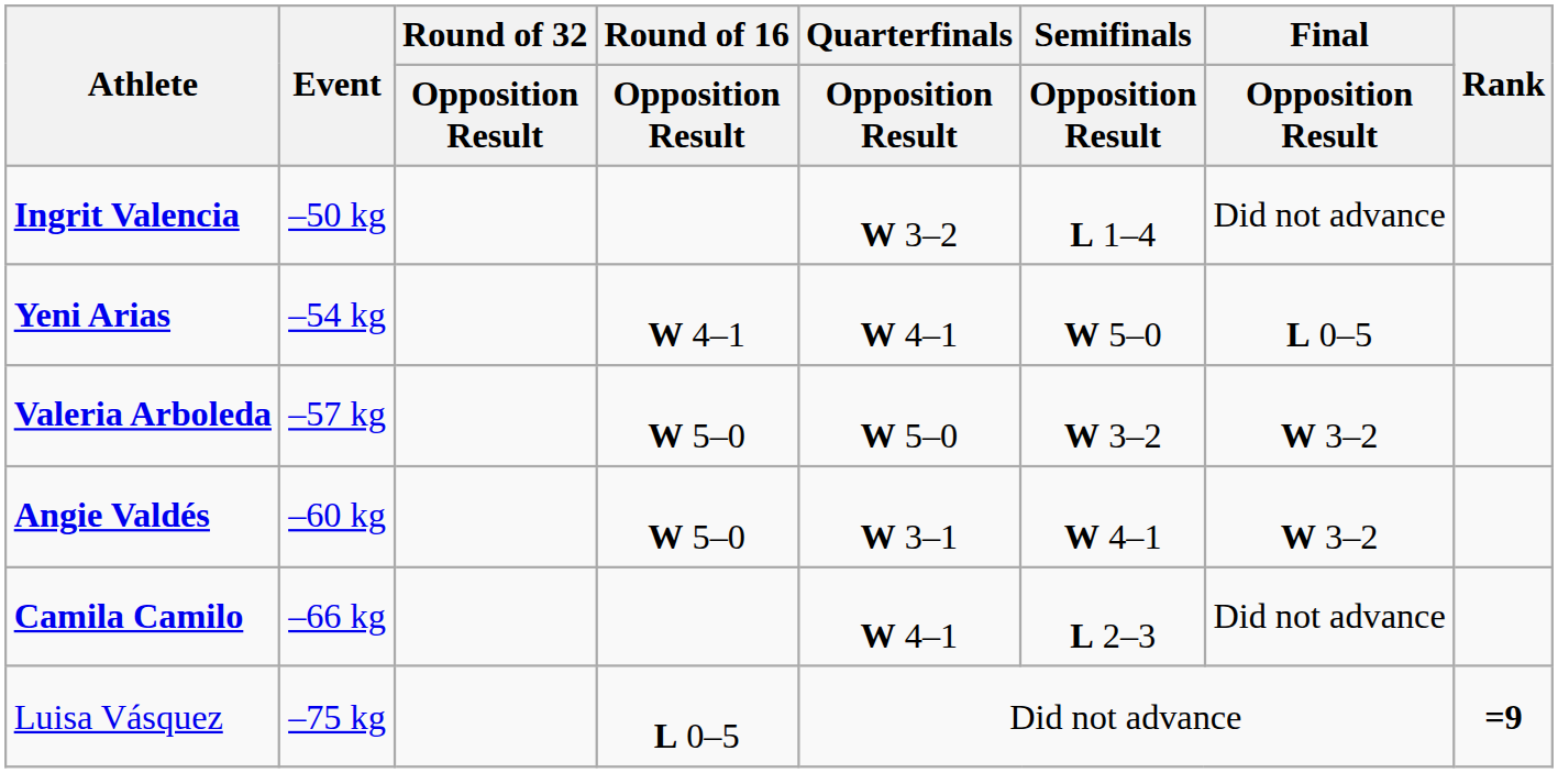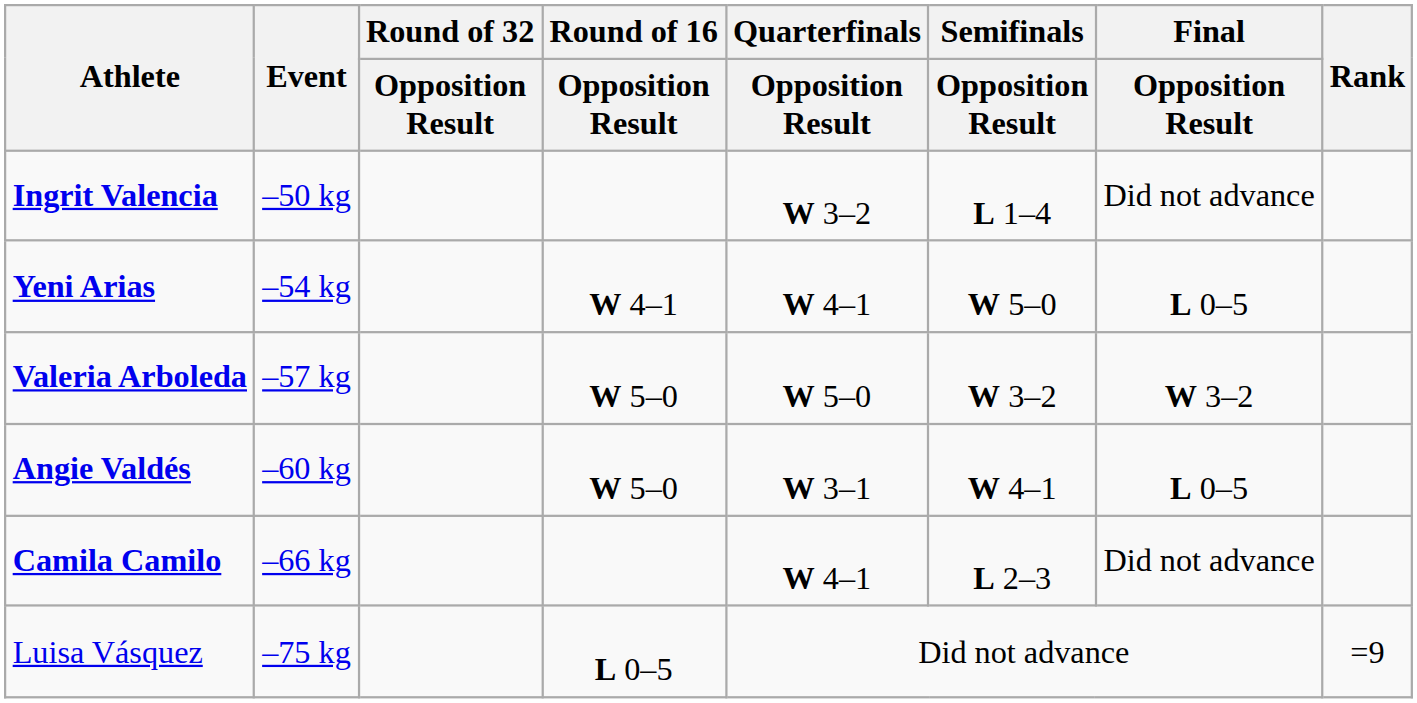 <table class=wikitable style=font-size:90%;text-align:center>
 <tr>
 <th rowspan=2>Athlete</th>
 <th rowspan=2>Event</th>
 <th>Round of 32</th>
 <th>Round of 16</th>
 <th>Quarterfinals</th>
 <th>Semifinals</th>
 <th>Final</th>
 <th rowspan="2">Rank</th>
 </tr>
 <tr>
 <th>Opposition<br>Result</th>
 <th>Opposition<br>Result</th>
 <th>Opposition<br>Result</th>
 <th>Opposition<br>Result</th>
 <th>Opposition<br>Result</th>
 </tr>
 <tr align=center>
 <td align=left><strong><a href='#'>Ingrit Valencia</a></strong></td>
 <td align=left><a href='#'>–50 kg</a></td>
 <td></td>
 <td></td>
 <td><br><strong>W</strong> 3–2</td>
 <td><br><strong>L</strong> 1–4</td>
 <td>Did not advance</td>
 <td></td>
 </tr>
 <tr>
 <td align=left><strong><a href='#'>Yeni Arias</a></strong></td>
 <td align=left><a href='#'>–54 kg</a></td>
 <td></td>
 <td><br><strong>W</strong> 4–1</td>
 <td><br><strong>W</strong> 4–1</td>
 <td><br><strong>W</strong> 5–0</td>
 <td><br><strong>L</strong> 0–5</td>
 <td></td>
 </tr>
 <tr>
 <td align=left><strong><a href='#'>Valeria Arboleda</a></strong></td>
 <td align=left><a href='#'>–57 kg</a></td>
 <td></td>
 <td><br><strong>W</strong> 5–0</td>
 <td><br><strong>W</strong> 5–0</td>
 <td><br><strong>W</strong> 3–2</td>
 <td><br><strong>W</strong> 3–2</td>
 <td></td>
 </tr>
 <tr>
 <td align=left><strong><a href='#'>Angie Valdés</a></strong></td>
 <td align=left><a href='#'>–60 kg</a></td>
 <td></td>
 <td><br><strong>W</strong> 5–0</td>
 <td><br><strong>W</strong> 3–1</td>
 <td><br><strong>W</strong> 4–1</td>
-<td><br><strong>W</strong> 3–2</td>
+<td><br><strong>L</strong> 0–5</td>
 <td></td>
 </tr>
 <tr>
 <td align=left><strong><a href='#'>Camila Camilo</a></strong></td>
 <td align=left><a href='#'>–66 kg</a></td>
 <td></td>
 <td></td>
 <td><br><strong>W</strong> 4–1</td>
 <td><br><strong>L</strong> 2–3</td>
 <td>Did not advance</td>
 <td></td>
 </tr>
 <tr>
 <td align=left><a href='#'>Luisa Vásquez</a></td>
 <td align=left><a href='#'>–75 kg</a></td>
 <td></td>
 <td><br><strong>L</strong> 0–5</td>
 <td colspan=3>Did not advance</td>
-<td><strong>=9</strong></td>
+<td>=9</td>
 </tr>
 </table>
